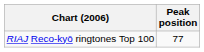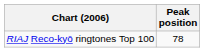 <table class="wikitable">
 <tr>
 <th>Chart (2006)</th>
 <th>Peak<br>position</th>
 </tr>
 <tr>
 <td><em><a href='#'>RIAJ</a></em> <a href='#'>Reco-kyō</a> ringtones Top 100</td>
-<td align="center">77</td>
+<td align="center">78</td>
 </tr>
 </table>
